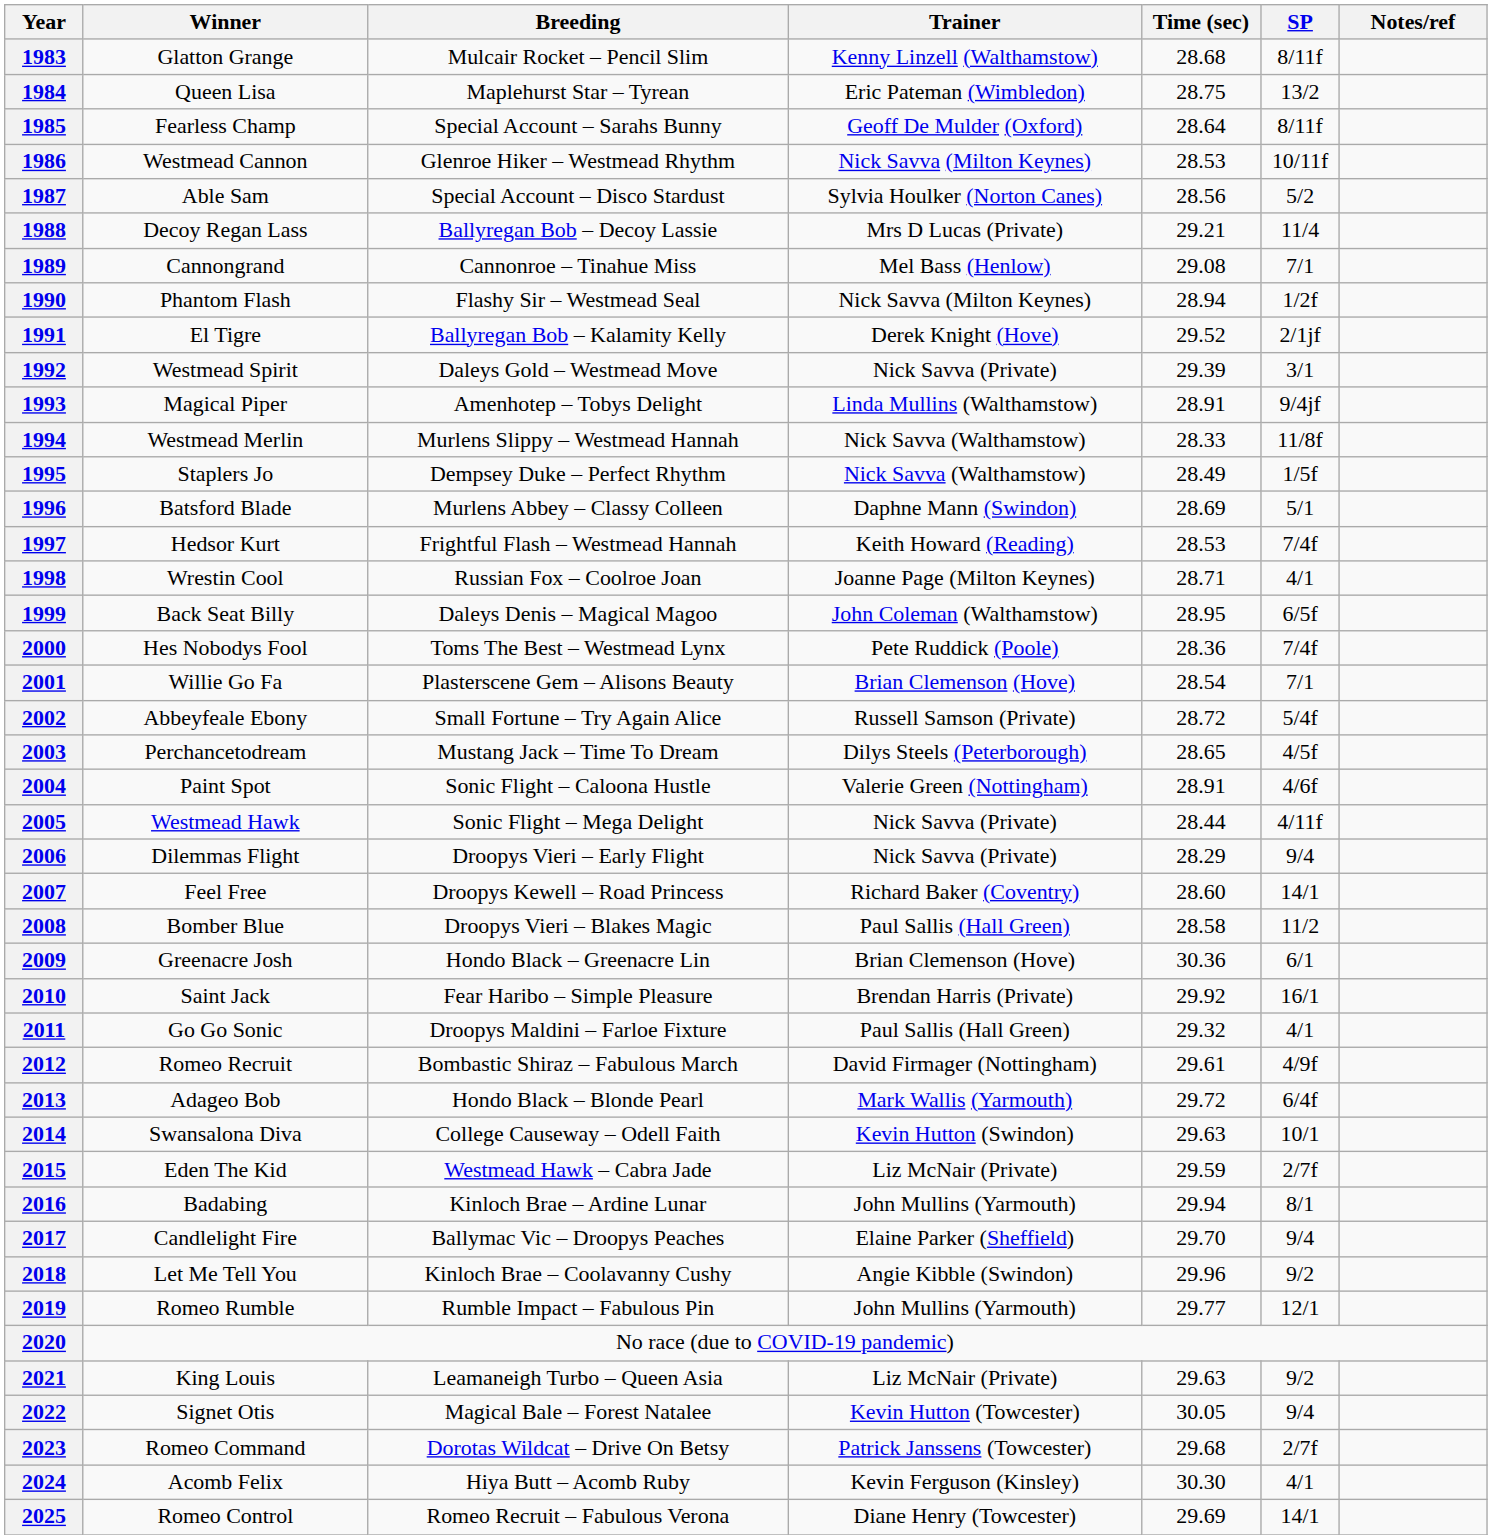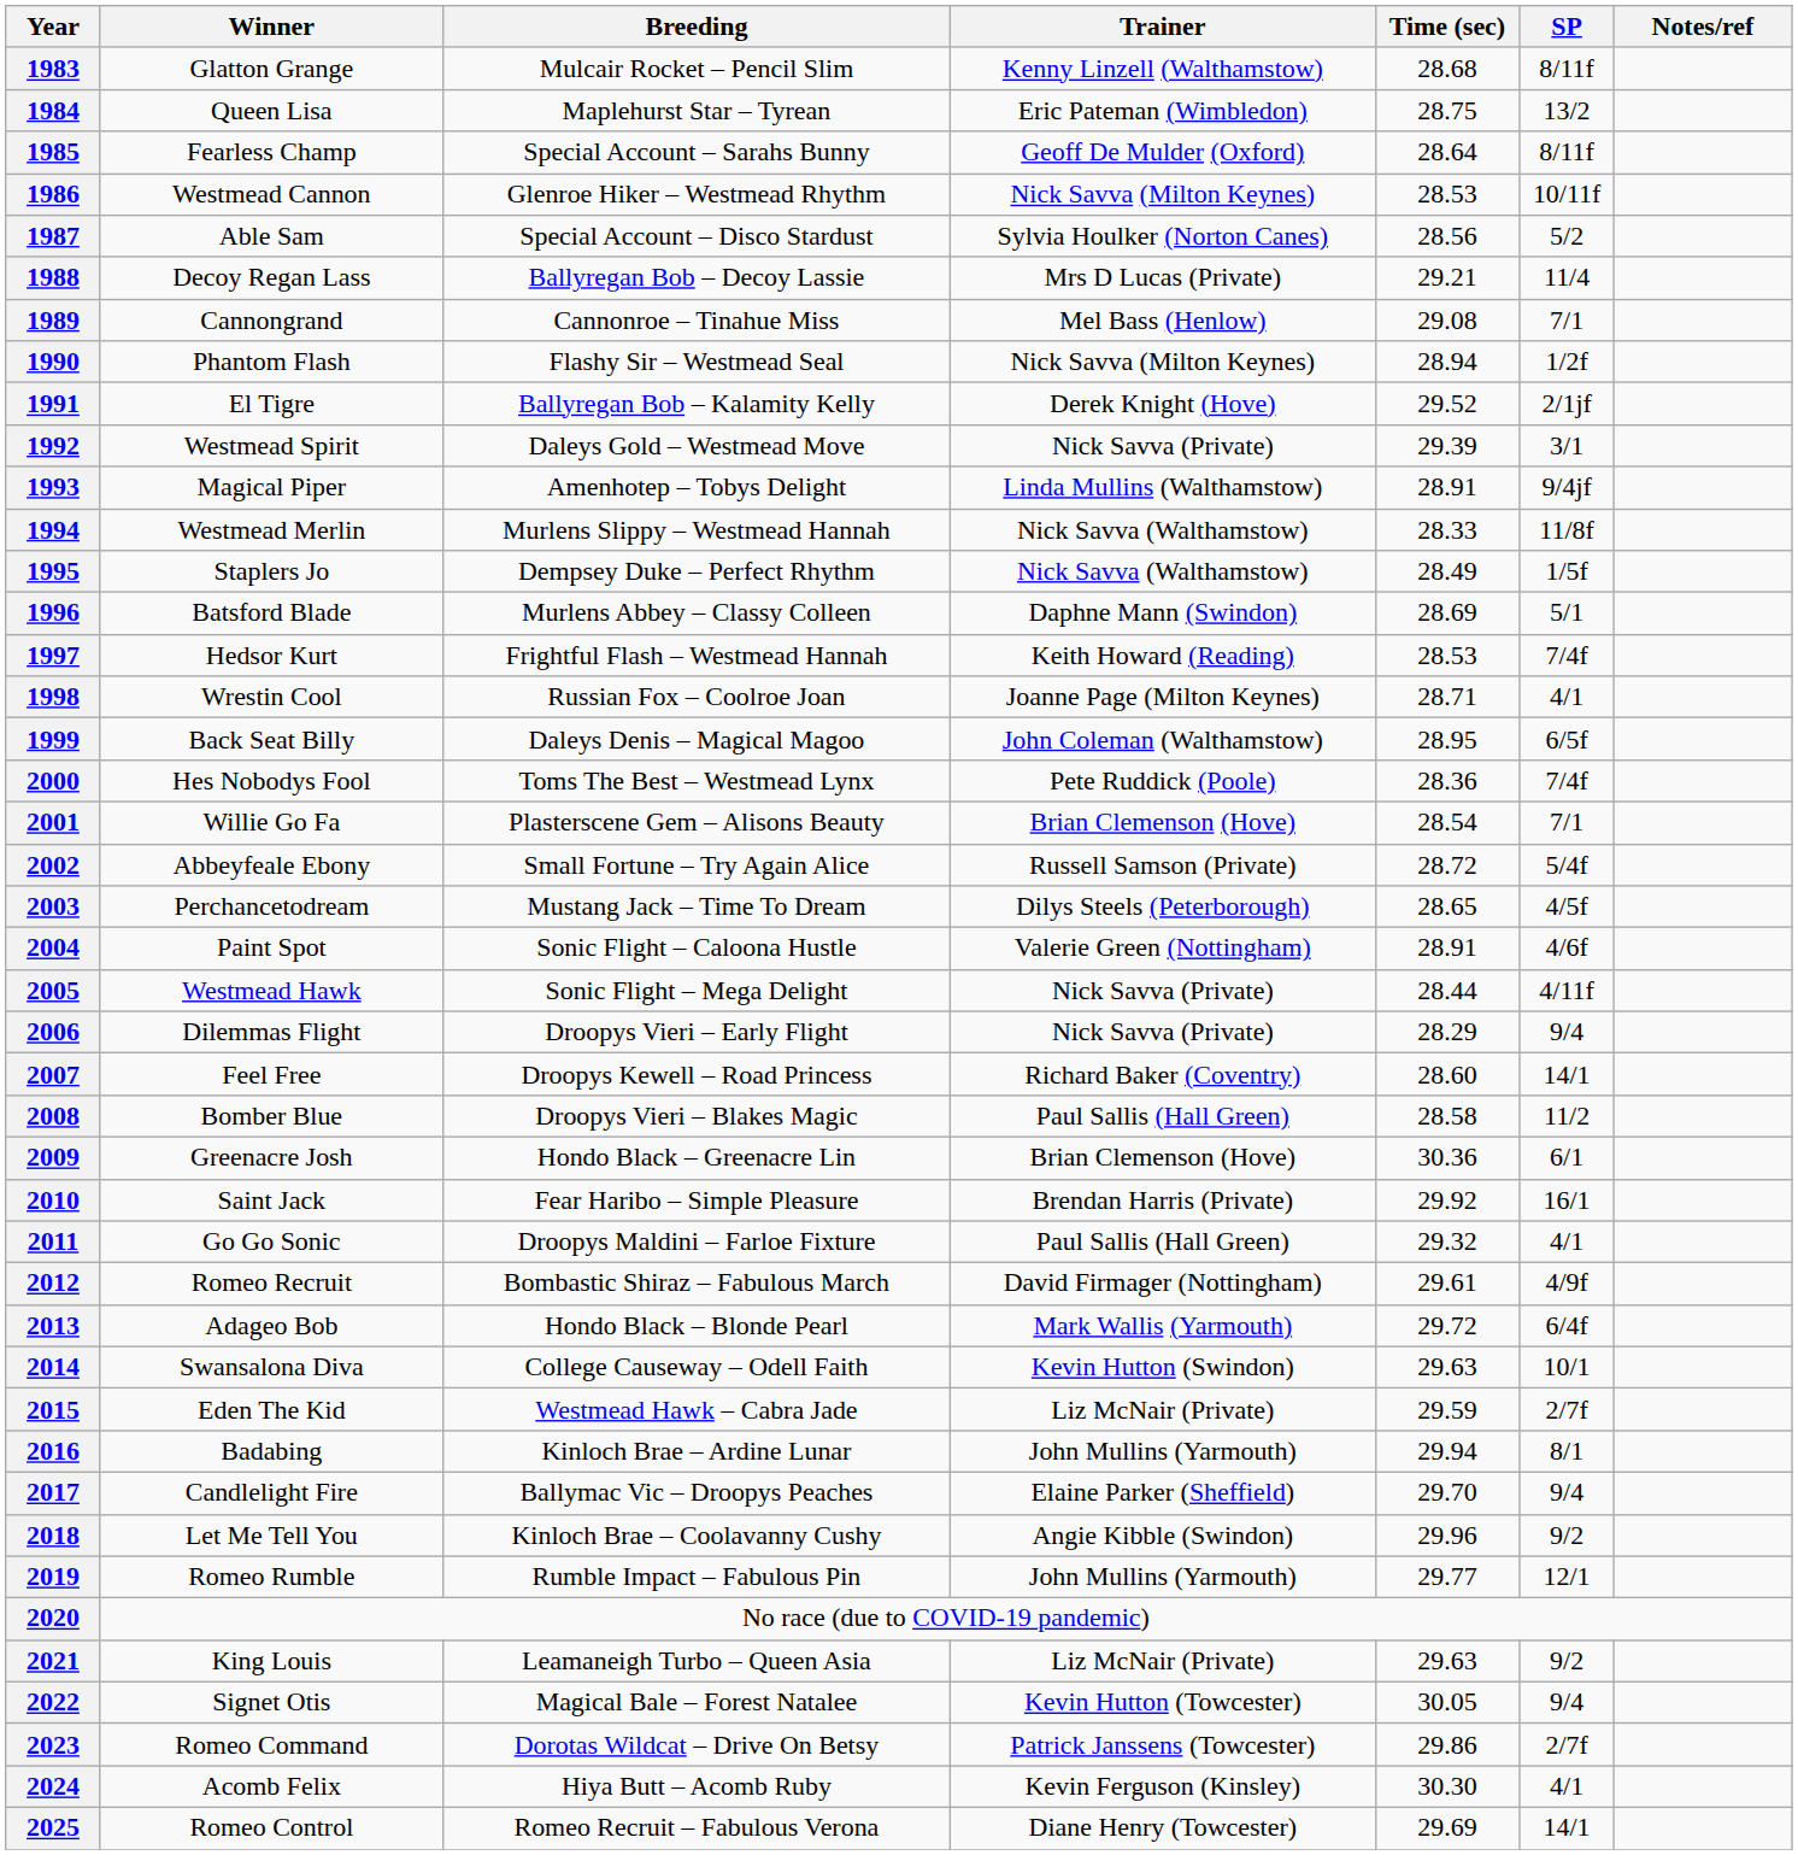 <table class="wikitable" style="text-align:center">
 <tr>
 <th width=50>Year</th>
 <th width=200>Winner</th>
 <th width=300>Breeding</th>
 <th width=250>Trainer</th>
 <th width=80>Time (sec)</th>
 <th width=50><a href='#'>SP</a></th>
 <th width=100>Notes/ref</th>
 </tr>
 <tr>
 <th><a href='#'>1983</a></th>
 <td>Glatton Grange</td>
 <td>Mulcair Rocket – Pencil Slim</td>
 <td><a href='#'>Kenny Linzell</a> <a href='#'>(Walthamstow)</a></td>
 <td>28.68</td>
 <td>8/11f</td>
 <td></td>
 </tr>
 <tr>
 <th><a href='#'>1984</a></th>
 <td>Queen Lisa</td>
 <td>Maplehurst Star – Tyrean</td>
 <td>Eric Pateman <a href='#'>(Wimbledon)</a></td>
 <td>28.75</td>
 <td>13/2</td>
 <td></td>
 </tr>
 <tr>
 <th><a href='#'>1985</a></th>
 <td>Fearless Champ</td>
 <td>Special Account – Sarahs Bunny</td>
 <td><a href='#'>Geoff De Mulder</a> <a href='#'>(Oxford)</a></td>
 <td>28.64</td>
 <td>8/11f</td>
 <td></td>
 </tr>
 <tr>
 <th><a href='#'>1986</a></th>
 <td>Westmead Cannon</td>
 <td>Glenroe Hiker – Westmead Rhythm</td>
 <td><a href='#'>Nick Savva</a> <a href='#'>(Milton Keynes)</a></td>
 <td>28.53</td>
 <td>10/11f</td>
 <td></td>
 </tr>
 <tr>
 <th><a href='#'>1987</a></th>
 <td>Able Sam</td>
 <td>Special Account – Disco Stardust</td>
 <td>Sylvia Houlker <a href='#'>(Norton Canes)</a></td>
 <td>28.56</td>
 <td>5/2</td>
 <td></td>
 </tr>
 <tr>
 <th><a href='#'>1988</a></th>
 <td>Decoy Regan Lass</td>
 <td><a href='#'>Ballyregan Bob</a> – Decoy Lassie</td>
 <td>Mrs D Lucas (Private)</td>
 <td>29.21</td>
 <td>11/4</td>
 <td></td>
 </tr>
 <tr>
 <th><a href='#'>1989</a></th>
 <td>Cannongrand</td>
 <td>Cannonroe – Tinahue Miss</td>
 <td>Mel Bass <a href='#'>(Henlow)</a></td>
 <td>29.08</td>
 <td>7/1</td>
 <td></td>
 </tr>
 <tr>
 <th><a href='#'>1990</a></th>
 <td>Phantom Flash</td>
 <td>Flashy Sir – Westmead Seal</td>
 <td>Nick Savva (Milton Keynes)</td>
 <td>28.94</td>
 <td>1/2f</td>
 <td></td>
 </tr>
 <tr>
 <th><a href='#'>1991</a></th>
 <td>El Tigre</td>
 <td><a href='#'>Ballyregan Bob</a> – Kalamity Kelly</td>
 <td>Derek Knight <a href='#'>(Hove)</a></td>
 <td>29.52</td>
 <td>2/1jf</td>
 <td></td>
 </tr>
 <tr>
 <th><a href='#'>1992</a></th>
 <td>Westmead Spirit</td>
 <td>Daleys Gold – Westmead Move</td>
 <td>Nick Savva (Private)</td>
 <td>29.39</td>
 <td>3/1</td>
 <td></td>
 </tr>
 <tr>
 <th><a href='#'>1993</a></th>
 <td>Magical Piper</td>
 <td>Amenhotep – Tobys Delight</td>
 <td><a href='#'>Linda Mullins</a> (Walthamstow)</td>
 <td>28.91</td>
 <td>9/4jf</td>
 <td></td>
 </tr>
 <tr>
 <th><a href='#'>1994</a></th>
 <td>Westmead Merlin</td>
 <td>Murlens Slippy – Westmead Hannah</td>
 <td>Nick Savva (Walthamstow)</td>
 <td>28.33</td>
 <td>11/8f</td>
 <td></td>
 </tr>
 <tr>
 <th><a href='#'>1995</a></th>
 <td>Staplers Jo</td>
 <td>Dempsey Duke – Perfect Rhythm</td>
 <td><a href='#'>Nick Savva</a> (Walthamstow)</td>
 <td>28.49</td>
 <td>1/5f</td>
 <td></td>
 </tr>
 <tr>
 <th><a href='#'>1996</a></th>
 <td>Batsford Blade</td>
 <td>Murlens Abbey – Classy Colleen</td>
 <td>Daphne Mann <a href='#'>(Swindon)</a></td>
 <td>28.69</td>
 <td>5/1</td>
 <td></td>
 </tr>
 <tr>
 <th><a href='#'>1997</a></th>
 <td>Hedsor Kurt</td>
 <td>Frightful Flash – Westmead Hannah</td>
 <td>Keith Howard <a href='#'>(Reading)</a></td>
 <td>28.53</td>
 <td>7/4f</td>
 <td></td>
 </tr>
 <tr>
 <th><a href='#'>1998</a></th>
 <td>Wrestin Cool</td>
 <td>Russian Fox – Coolroe Joan</td>
 <td>Joanne Page (Milton Keynes)</td>
 <td>28.71</td>
 <td>4/1</td>
 <td></td>
 </tr>
 <tr>
 <th><a href='#'>1999</a></th>
 <td>Back Seat Billy</td>
 <td>Daleys Denis – Magical Magoo</td>
 <td><a href='#'>John Coleman</a> (Walthamstow)</td>
 <td>28.95</td>
 <td>6/5f</td>
 <td></td>
 </tr>
 <tr>
 <th><a href='#'>2000</a></th>
 <td>Hes Nobodys Fool</td>
 <td>Toms The Best – Westmead Lynx</td>
 <td>Pete Ruddick <a href='#'>(Poole)</a></td>
 <td>28.36</td>
 <td>7/4f</td>
 <td></td>
 </tr>
 <tr>
 <th><a href='#'>2001</a></th>
 <td>Willie Go Fa</td>
 <td>Plasterscene Gem – Alisons Beauty</td>
 <td><a href='#'>Brian Clemenson</a> <a href='#'>(Hove)</a></td>
 <td>28.54</td>
 <td>7/1</td>
 <td></td>
 </tr>
 <tr>
 <th><a href='#'>2002</a></th>
 <td>Abbeyfeale Ebony</td>
 <td>Small Fortune – Try Again Alice</td>
 <td>Russell Samson (Private)</td>
 <td>28.72</td>
 <td>5/4f</td>
 <td></td>
 </tr>
 <tr>
 <th><a href='#'>2003</a></th>
 <td>Perchancetodream</td>
 <td>Mustang Jack – Time To Dream</td>
 <td>Dilys Steels <a href='#'>(Peterborough)</a></td>
 <td>28.65</td>
 <td>4/5f</td>
 <td></td>
 </tr>
 <tr>
 <th><a href='#'>2004</a></th>
 <td>Paint Spot</td>
 <td>Sonic Flight – Caloona Hustle</td>
 <td>Valerie Green <a href='#'>(Nottingham)</a></td>
 <td>28.91</td>
 <td>4/6f</td>
 <td></td>
 </tr>
 <tr>
 <th><a href='#'>2005</a></th>
 <td><a href='#'>Westmead Hawk</a></td>
 <td>Sonic Flight – Mega Delight</td>
 <td>Nick Savva (Private)</td>
 <td>28.44</td>
 <td>4/11f</td>
 <td></td>
 </tr>
 <tr>
 <th><a href='#'>2006</a></th>
 <td>Dilemmas Flight</td>
 <td>Droopys Vieri – Early Flight</td>
 <td>Nick Savva (Private)</td>
 <td>28.29</td>
 <td>9/4</td>
 <td></td>
 </tr>
 <tr>
 <th><a href='#'>2007</a></th>
 <td>Feel Free</td>
 <td>Droopys Kewell – Road Princess</td>
 <td>Richard Baker <a href='#'>(Coventry)</a></td>
 <td>28.60</td>
 <td>14/1</td>
 <td></td>
 </tr>
 <tr>
 <th><a href='#'>2008</a></th>
 <td>Bomber Blue</td>
 <td>Droopys Vieri – Blakes Magic</td>
 <td>Paul Sallis <a href='#'>(Hall Green)</a></td>
 <td>28.58</td>
 <td>11/2</td>
 <td></td>
 </tr>
 <tr>
 <th><a href='#'>2009</a></th>
 <td>Greenacre Josh</td>
 <td>Hondo Black – Greenacre Lin</td>
 <td>Brian Clemenson (Hove)</td>
 <td>30.36</td>
 <td>6/1</td>
 <td></td>
 </tr>
 <tr>
 <th><a href='#'>2010</a></th>
 <td>Saint Jack</td>
 <td>Fear Haribo – Simple Pleasure</td>
 <td>Brendan Harris (Private)</td>
 <td>29.92</td>
 <td>16/1</td>
 <td></td>
 </tr>
 <tr>
 <th><a href='#'>2011</a></th>
 <td>Go Go Sonic</td>
 <td>Droopys Maldini – Farloe Fixture</td>
 <td>Paul Sallis (Hall Green)</td>
 <td>29.32</td>
 <td>4/1</td>
 <td></td>
 </tr>
 <tr>
 <th><a href='#'>2012</a></th>
 <td>Romeo Recruit</td>
 <td>Bombastic Shiraz – Fabulous March</td>
 <td>David Firmager (Nottingham)</td>
 <td>29.61</td>
 <td>4/9f</td>
 <td></td>
 </tr>
 <tr>
 <th><a href='#'>2013</a></th>
 <td>Adageo Bob</td>
 <td>Hondo Black – Blonde Pearl</td>
 <td><a href='#'>Mark Wallis</a> <a href='#'>(Yarmouth)</a></td>
 <td>29.72</td>
 <td>6/4f</td>
 <td></td>
 </tr>
 <tr>
 <th><a href='#'>2014</a></th>
 <td>Swansalona Diva</td>
 <td>College Causeway – Odell Faith</td>
 <td><a href='#'>Kevin Hutton</a> (Swindon)</td>
 <td>29.63</td>
 <td>10/1</td>
 <td></td>
 </tr>
 <tr>
 <th><a href='#'>2015</a></th>
 <td>Eden The Kid</td>
 <td><a href='#'>Westmead Hawk</a> – Cabra Jade</td>
 <td>Liz McNair (Private)</td>
 <td>29.59</td>
 <td>2/7f</td>
 <td></td>
 </tr>
 <tr>
 <th><a href='#'>2016</a></th>
 <td>Badabing</td>
 <td>Kinloch Brae – Ardine Lunar</td>
 <td>John Mullins (Yarmouth)</td>
 <td>29.94</td>
 <td>8/1</td>
 <td></td>
 </tr>
 <tr>
 <th><a href='#'>2017</a></th>
 <td>Candlelight Fire</td>
 <td>Ballymac Vic – Droopys Peaches</td>
 <td>Elaine Parker (<a href='#'>Sheffield</a>)</td>
 <td>29.70</td>
 <td>9/4</td>
 <td></td>
 </tr>
 <tr>
 <th><a href='#'>2018</a></th>
 <td>Let Me Tell You</td>
 <td>Kinloch Brae – Coolavanny Cushy</td>
 <td>Angie Kibble (Swindon)</td>
 <td>29.96</td>
 <td>9/2</td>
 <td></td>
 </tr>
 <tr>
 <th><a href='#'>2019</a></th>
 <td>Romeo Rumble</td>
 <td>Rumble Impact – Fabulous Pin</td>
 <td>John Mullins (Yarmouth)</td>
 <td>29.77</td>
 <td>12/1</td>
 <td></td>
 </tr>
 <tr>
 <th><a href='#'>2020</a></th>
 <td colspan=6>No race (due to <a href='#'>COVID-19 pandemic</a>)</td>
 </tr>
 <tr>
 <th><a href='#'>2021</a></th>
 <td>King Louis</td>
 <td>Leamaneigh Turbo – Queen Asia</td>
 <td>Liz McNair (Private)</td>
 <td>29.63</td>
 <td>9/2</td>
 <td></td>
 </tr>
 <tr>
 <th><a href='#'>2022</a></th>
 <td>Signet Otis</td>
 <td>Magical Bale – Forest Natalee</td>
 <td><a href='#'>Kevin Hutton</a> (Towcester)</td>
 <td>30.05</td>
 <td>9/4</td>
 <td></td>
 </tr>
 <tr>
 <th><a href='#'>2023</a></th>
 <td>Romeo Command</td>
 <td><a href='#'>Dorotas Wildcat</a> – Drive On Betsy</td>
 <td><a href='#'>Patrick Janssens</a> (Towcester)</td>
-<td>29.68</td>
+<td>29.86</td>
 <td>2/7f</td>
 <td></td>
 </tr>
 <tr>
 <th><a href='#'>2024</a></th>
 <td>Acomb Felix</td>
 <td>Hiya Butt – Acomb Ruby</td>
 <td>Kevin Ferguson (Kinsley)</td>
 <td>30.30</td>
 <td>4/1</td>
 <td></td>
 </tr>
 <tr>
 <th><a href='#'>2025</a></th>
 <td>Romeo Control</td>
 <td>Romeo Recruit – Fabulous Verona</td>
 <td>Diane Henry (Towcester)</td>
 <td>29.69</td>
 <td>14/1</td>
 <td></td>
 </tr>
 </table>
